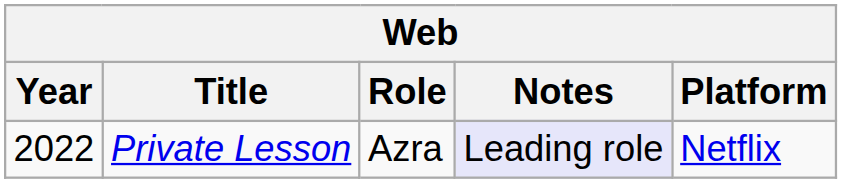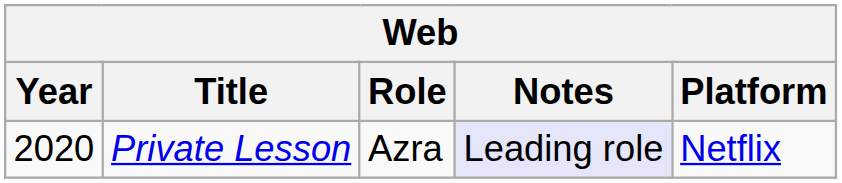 <table class="wikitable">
 <tr>
 <th colspan="5">Web</th>
 </tr>
 <tr>
 <th>Year</th>
 <th>Title</th>
 <th>Role</th>
 <th>Notes</th>
 <th>Platform</th>
 </tr>
 <tr>
-<td>2022</td>
+<td>2020</td>
 <td><em><a href='#'>Private Lesson</a></em></td>
 <td>Azra</td>
 <td style="background: lavender;">Leading role</td>
 <td><a href='#'>Netflix</a></td>
 </tr>
 </table>
